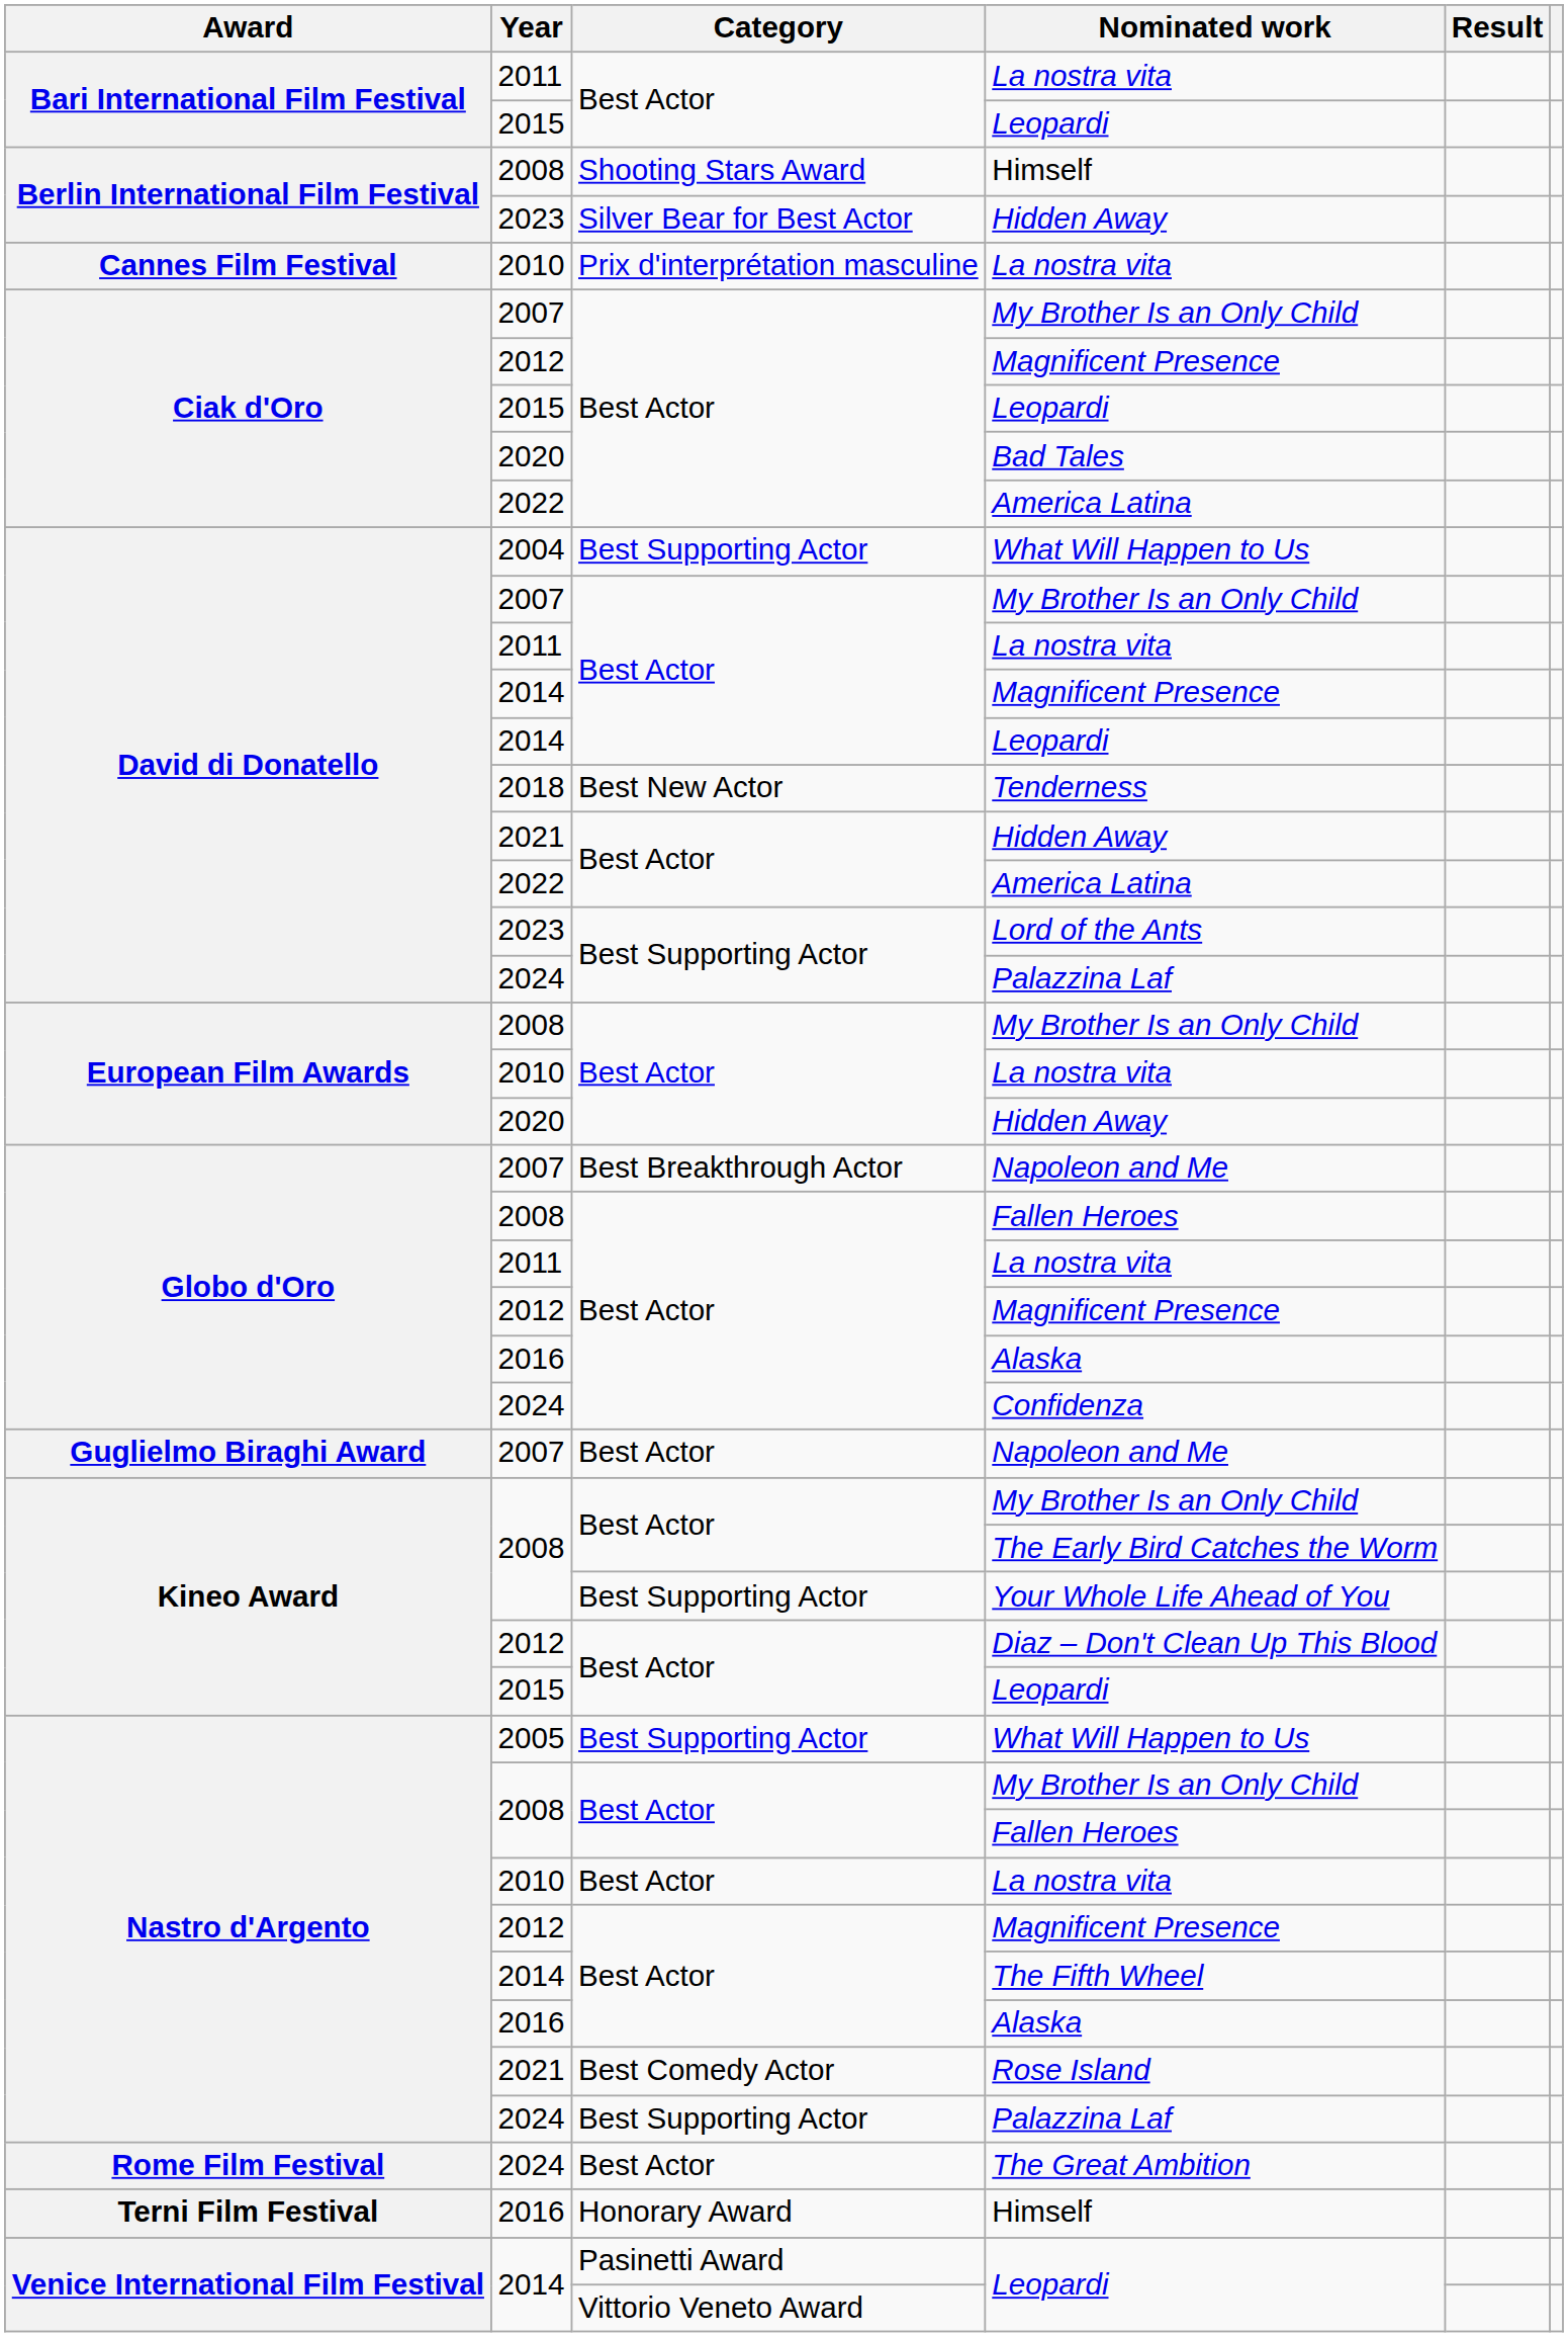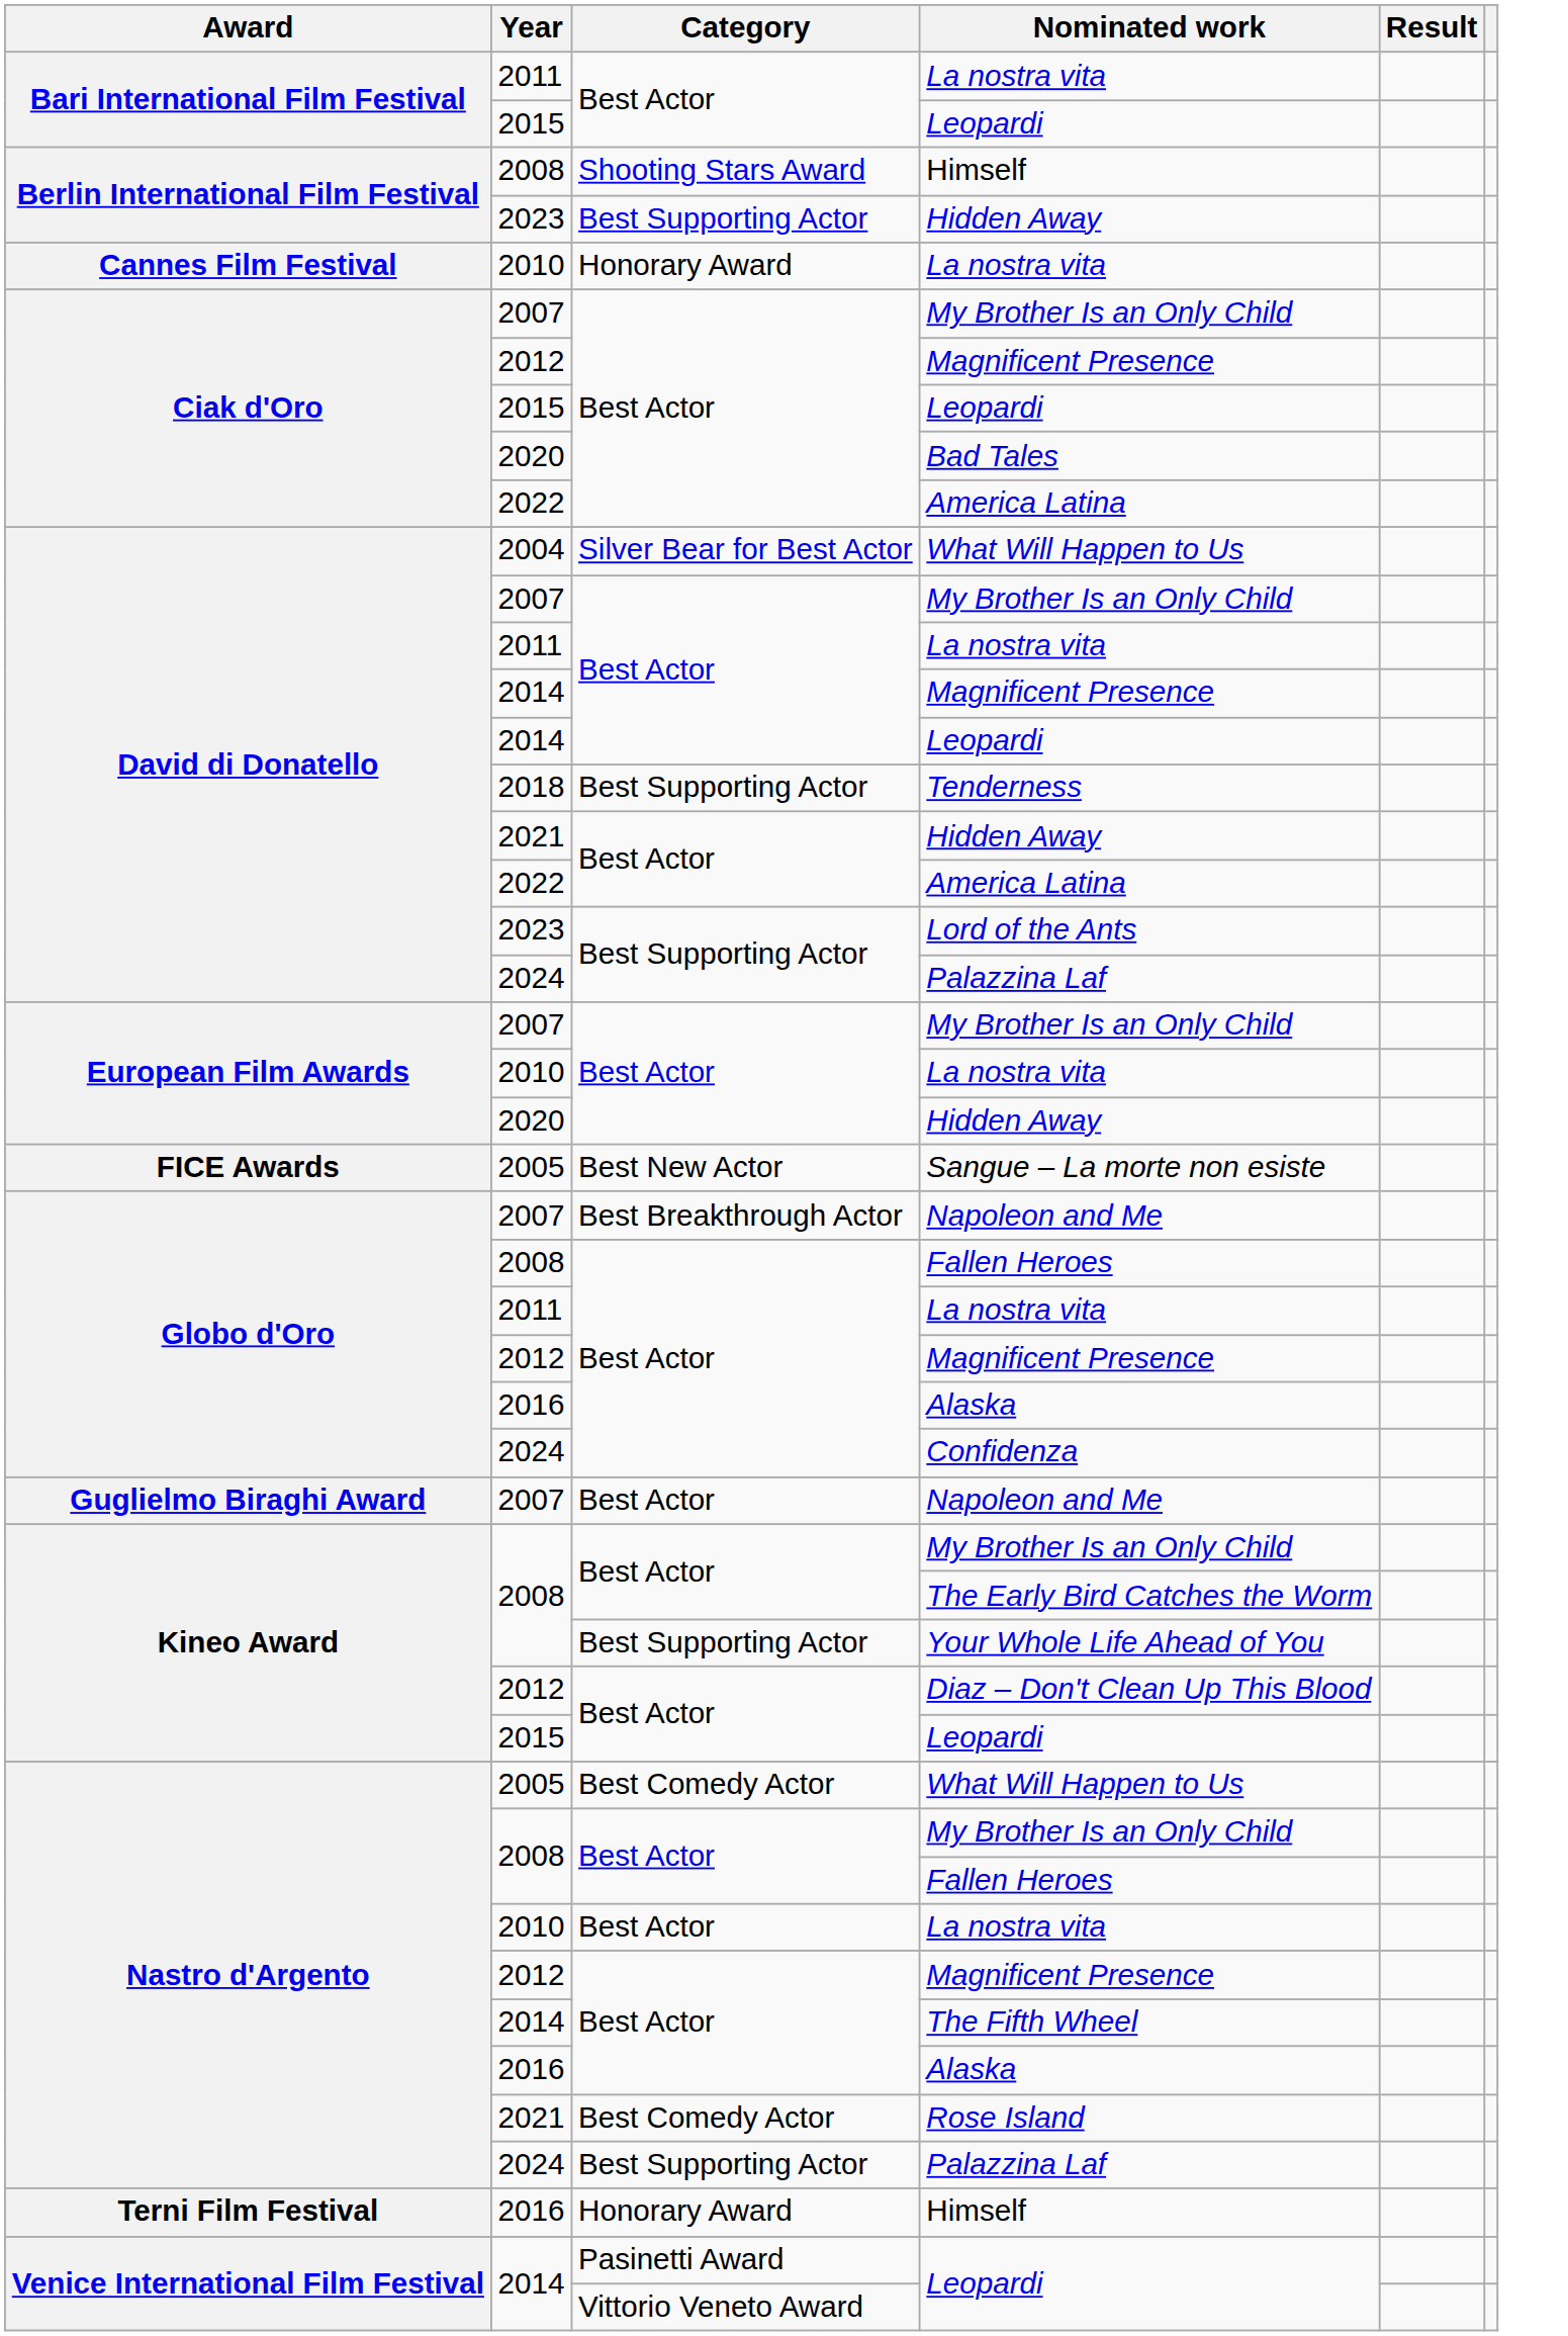 <table class="wikitable sortable plainrowheaders">
 <tr>
 <th scope="col">Award</th>
 <th scope="col">Year</th>
 <th scope="col">Category</th>
 <th scope="col">Nominated work</th>
 <th scope="col">Result</th>
 <th scope="col"></th>
 </tr>
 <tr>
 <th scope=row rowspan=2><a href='#'>Bari International Film Festival</a></th>
 <td>2011</td>
 <td rowspan=2>Best Actor</td>
 <td><em><a href='#'>La nostra vita</a></em></td>
 <td></td>
 <td></td>
 </tr>
 <tr>
 <td>2015</td>
 <td><em><a href='#'>Leopardi</a></em></td>
 <td></td>
 <td></td>
 </tr>
 <tr>
 <th scope=row rowspan=2><a href='#'>Berlin International Film Festival</a></th>
 <td>2008</td>
 <td><a href='#'>Shooting Stars Award</a></td>
 <td>Himself</td>
 <td></td>
 <td></td>
 </tr>
 <tr>
 <td>2023</td>
-<td><a href='#'>Silver Bear for Best Actor</a></td>
+<td><a href='#'>Best Supporting Actor</a></td>
 <td><em><a href='#'>Hidden Away</a></em></td>
 <td></td>
 <td></td>
 </tr>
 <tr>
 <th scope=row><a href='#'>Cannes Film Festival</a></th>
 <td>2010</td>
-<td><a href='#'>Prix d'interprétation masculine</a> <br> </td>
+<td>Honorary Award</td>
 <td><em><a href='#'>La nostra vita</a></em></td>
 <td></td>
 <td></td>
 </tr>
 <tr>
 <th scope=row rowspan=5><a href='#'>Ciak d'Oro</a></th>
 <td>2007</td>
 <td rowspan=5>Best Actor</td>
 <td><em><a href='#'>My Brother Is an Only Child</a></em></td>
 <td></td>
 <td></td>
 </tr>
 <tr>
 <td>2012</td>
 <td><em><a href='#'>Magnificent Presence</a></em></td>
 <td></td>
 <td></td>
 </tr>
 <tr>
 <td>2015</td>
 <td><em><a href='#'>Leopardi</a></em></td>
 <td></td>
 <td></td>
 </tr>
 <tr>
 <td>2020</td>
 <td><em><a href='#'>Bad Tales</a></em></td>
 <td></td>
 <td></td>
 </tr>
 <tr>
 <td>2022</td>
 <td><em><a href='#'>America Latina</a></em></td>
 <td></td>
 <td></td>
 </tr>
 <tr>
 <th scope=row rowspan=10><a href='#'>David di Donatello</a></th>
 <td>2004</td>
-<td><a href='#'>Best Supporting Actor</a></td>
+<td><a href='#'>Silver Bear for Best Actor</a></td>
 <td><em><a href='#'>What Will Happen to Us</a></em></td>
 <td></td>
 <td></td>
 </tr>
 <tr>
 <td>2007</td>
 <td rowspan=4><a href='#'>Best Actor</a></td>
 <td><em><a href='#'>My Brother Is an Only Child</a></em></td>
 <td></td>
 <td></td>
 </tr>
 <tr>
 <td>2011</td>
 <td><em><a href='#'>La nostra vita</a></em></td>
 <td></td>
 <td></td>
 </tr>
 <tr>
 <td>2014</td>
 <td><em><a href='#'>Magnificent Presence</a></em></td>
 <td></td>
 <td></td>
 </tr>
 <tr>
 <td>2014</td>
 <td><em><a href='#'>Leopardi</a></em></td>
 <td></td>
 <td></td>
 </tr>
 <tr>
 <td>2018</td>
-<td>Best New Actor</td>
+<td>Best Supporting Actor</td>
 <td><em><a href='#'>Tenderness</a></em></td>
 <td></td>
 <td></td>
 </tr>
 <tr>
 <td>2021</td>
 <td rowspan=2>Best Actor</td>
 <td><em><a href='#'>Hidden Away</a></em></td>
 <td></td>
 <td></td>
 </tr>
 <tr>
 <td>2022</td>
 <td><em><a href='#'>America Latina</a></em></td>
 <td></td>
 <td></td>
 </tr>
 <tr>
 <td>2023</td>
 <td rowspan=2>Best Supporting Actor</td>
 <td><em><a href='#'>Lord of the Ants</a></em></td>
 <td></td>
 <td></td>
 </tr>
 <tr>
 <td>2024</td>
 <td><em><a href='#'>Palazzina Laf</a></em></td>
 <td></td>
 <td></td>
 </tr>
 <tr>
 <th scope=row rowspan=3><a href='#'>European Film Awards</a></th>
-<td>2008</td>
+<td>2007</td>
 <td rowspan=3><a href='#'>Best Actor</a></td>
 <td><em><a href='#'>My Brother Is an Only Child</a></em></td>
 <td></td>
 <td></td>
 </tr>
 <tr>
 <td>2010</td>
 <td><em><a href='#'>La nostra vita</a></em></td>
 <td></td>
 <td></td>
 </tr>
 <tr>
 <td>2020</td>
 <td><em><a href='#'>Hidden Away</a></em></td>
+<td></td>
+<td></td>
+</tr>
+<tr>
+<th scope=row>FICE Awards</th>
+<td>2005</td>
+<td>Best New Actor</td>
+<td><em>Sangue – La morte non esiste</em></td>
 <td></td>
 <td></td>
 </tr>
 <tr>
 <th scope=row rowspan=6><a href='#'>Globo d'Oro</a></th>
 <td>2007</td>
 <td>Best Breakthrough Actor</td>
 <td><em><a href='#'>Napoleon and Me</a></em></td>
 <td></td>
 <td></td>
 </tr>
 <tr>
 <td>2008</td>
 <td rowspan=5>Best Actor</td>
 <td><em><a href='#'>Fallen Heroes</a></em></td>
 <td></td>
 <td></td>
 </tr>
 <tr>
 <td>2011</td>
 <td><em><a href='#'>La nostra vita</a></em></td>
 <td></td>
 <td></td>
 </tr>
 <tr>
 <td>2012</td>
 <td><em><a href='#'>Magnificent Presence</a></em></td>
 <td></td>
 <td></td>
 </tr>
 <tr>
 <td>2016</td>
 <td><em><a href='#'>Alaska</a></em></td>
 <td></td>
 <td></td>
 </tr>
 <tr>
 <td>2024</td>
 <td><em><a href='#'>Confidenza</a></em></td>
 <td></td>
 <td></td>
 </tr>
 <tr>
 <th scope=row><a href='#'>Guglielmo Biraghi Award</a></th>
 <td>2007</td>
 <td>Best Actor</td>
 <td><em><a href='#'>Napoleon and Me</a></em></td>
 <td></td>
 <td></td>
 </tr>
 <tr>
 <th scope=row rowspan=5>Kineo Award</th>
 <td rowspan=3>2008</td>
 <td rowspan=2>Best Actor</td>
 <td><em><a href='#'>My Brother Is an Only Child</a></em></td>
 <td></td>
 <td></td>
 </tr>
 <tr>
 <td><em><a href='#'>The Early Bird Catches the Worm</a></em></td>
 <td></td>
 <td></td>
 </tr>
 <tr>
 <td>Best Supporting Actor</td>
 <td><em><a href='#'>Your Whole Life Ahead of You</a></em></td>
 <td></td>
 <td></td>
 </tr>
 <tr>
 <td>2012</td>
 <td rowspan=2>Best Actor</td>
 <td><em><a href='#'>Diaz – Don't Clean Up This Blood</a></em></td>
 <td></td>
 <td></td>
 </tr>
 <tr>
 <td>2015</td>
 <td><em><a href='#'>Leopardi</a></em></td>
 <td></td>
 <td></td>
 </tr>
 <tr>
 <th scope=row rowspan=9><a href='#'>Nastro d'Argento</a></th>
 <td>2005</td>
-<td><a href='#'>Best Supporting Actor</a></td>
+<td>Best Comedy Actor</td>
 <td><em><a href='#'>What Will Happen to Us</a></em></td>
 <td></td>
 <td></td>
 </tr>
 <tr>
 <td rowspan=2>2008</td>
 <td rowspan=2><a href='#'>Best Actor</a></td>
 <td><em><a href='#'>My Brother Is an Only Child</a></em></td>
 <td></td>
 <td></td>
 </tr>
 <tr>
 <td><em><a href='#'>Fallen Heroes</a></em></td>
 <td></td>
 <td></td>
 </tr>
 <tr>
 <td>2010</td>
 <td>Best Actor <br> </td>
 <td><em><a href='#'>La nostra vita</a></em></td>
 <td></td>
 <td></td>
 </tr>
 <tr>
 <td>2012</td>
 <td rowspan=3>Best Actor</td>
 <td><em><a href='#'>Magnificent Presence</a></em></td>
 <td></td>
 <td></td>
 </tr>
 <tr>
 <td>2014</td>
 <td><em><a href='#'>The Fifth Wheel</a></em></td>
 <td></td>
 <td></td>
 </tr>
 <tr>
 <td>2016</td>
 <td><em><a href='#'>Alaska</a></em></td>
 <td></td>
 <td></td>
 </tr>
 <tr>
 <td>2021</td>
 <td>Best Comedy Actor</td>
 <td><em><a href='#'>Rose Island</a></em></td>
 <td></td>
 <td></td>
 </tr>
 <tr>
 <td>2024</td>
 <td>Best Supporting Actor</td>
 <td><em><a href='#'>Palazzina Laf</a></em></td>
 <td></td>
 <td></td>
 </tr>
 <tr>
-<th scope=row><a href='#'>Rome Film Festival</a></th>
-<td>2024</td>
-<td>Best Actor</td>
-<td><em><a href='#'>The Great Ambition</a></em></td>
-<td></td>
-<td></td>
-</tr>
-<tr>
 <th scope=row>Terni Film Festival</th>
 <td>2016</td>
 <td>Honorary Award</td>
 <td>Himself</td>
 <td></td>
 <td></td>
 </tr>
 <tr>
 <th scope=row rowspan=2><a href='#'>Venice International Film Festival</a></th>
 <td rowspan=2>2014</td>
 <td>Pasinetti Award</td>
 <td rowspan=2><em><a href='#'>Leopardi</a></em></td>
 <td></td>
 <td></td>
 </tr>
 <tr>
 <td>Vittorio Veneto Award</td>
 <td></td>
 <td></td>
 </tr>
 </table>
